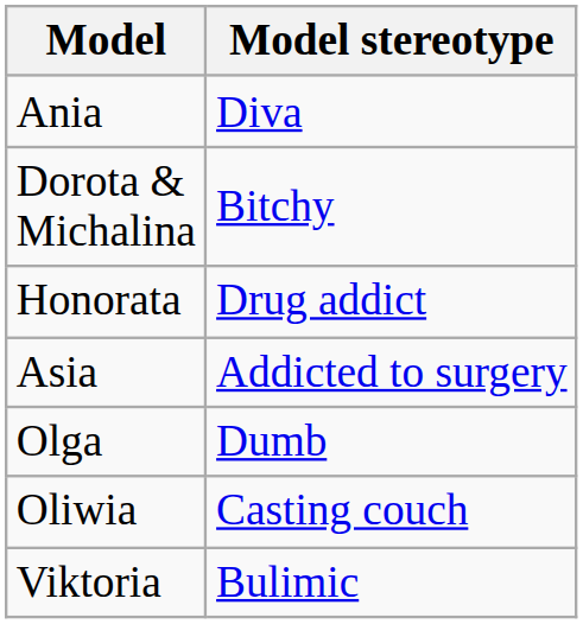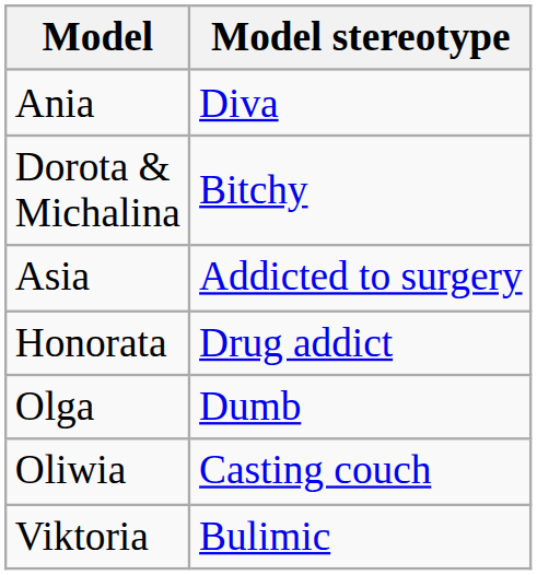 <table class="wikitable">
 <tr>
 <th>Model</th>
 <th>Model stereotype</th>
 </tr>
 <tr>
 <td>Ania</td>
 <td><a href='#'>Diva</a></td>
 </tr>
 <tr>
 <td>Dorota &<br>Michalina</td>
 <td><a href='#'>Bitchy</a></td>
 </tr>
 <tr>
+<td>Asia</td>
+<td><a href='#'>Addicted to surgery</a></td>
+</tr>
+<tr>
 <td>Honorata</td>
 <td><a href='#'>Drug addict</a></td>
-</tr>
-<tr>
-<td>Asia</td>
-<td><a href='#'>Addicted to surgery</a></td>
 </tr>
 <tr>
 <td>Olga</td>
 <td><a href='#'>Dumb</a></td>
 </tr>
 <tr>
 <td>Oliwia</td>
 <td><a href='#'>Casting couch</a></td>
 </tr>
 <tr>
 <td>Viktoria</td>
 <td><a href='#'>Bulimic</a></td>
 </tr>
 </table>
